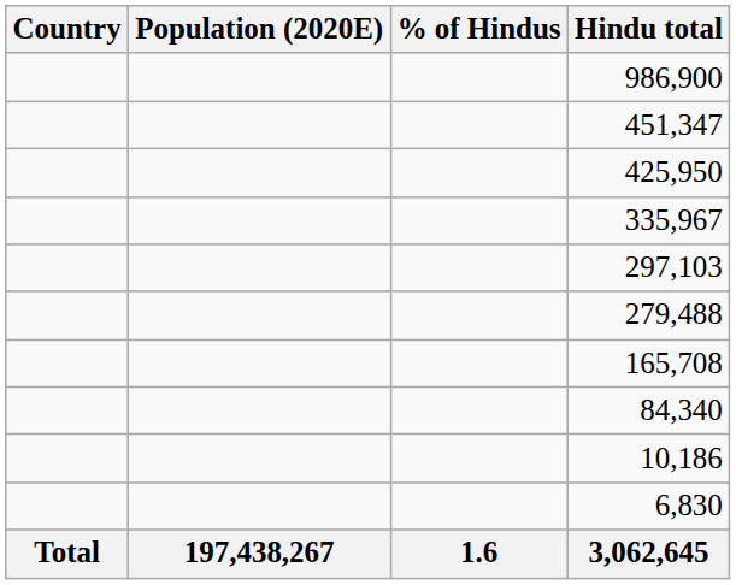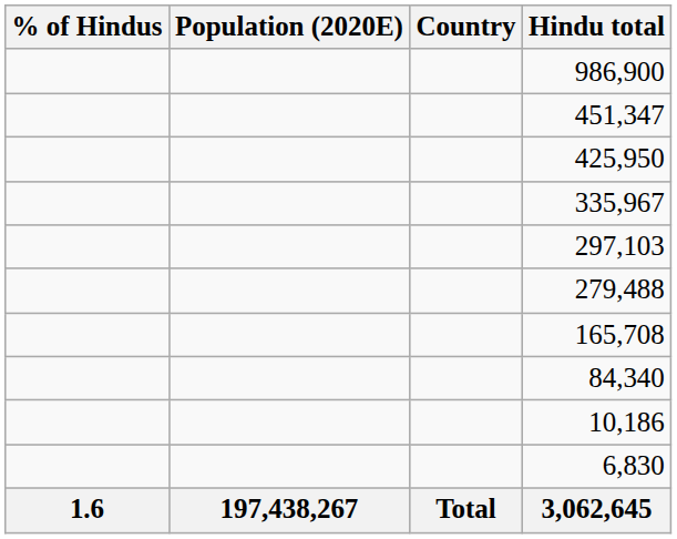 <table class="sortable wikitable">
 <tr>
+<th>% of Hindus</th>
+<th>Population (2020E)</th>
 <th>Country</th>
-<th>Population (2020E)</th>
-<th>% of Hindus</th>
 <th>Hindu total</th>
 </tr>
 <tr>
+<td align="left"></td>
+<td align="right"></td>
 <td></td>
-<td align="right"></td>
-<td align="left"></td>
 <td align="right">986,900</td>
 </tr>
 <tr>
+<td align="left"></td>
+<td align="right"></td>
 <td></td>
-<td align="right"></td>
-<td align="left"></td>
 <td align="right">451,347</td>
 </tr>
 <tr>
+<td align="left"></td>
+<td align="right"></td>
 <td></td>
-<td align="right"></td>
-<td align="left"></td>
 <td align="right">425,950</td>
 </tr>
 <tr>
+<td align="left"></td>
+<td align="right"></td>
 <td></td>
-<td align="right"></td>
-<td align="left"></td>
 <td align="right">335,967</td>
 </tr>
 <tr>
+<td align="left"></td>
+<td align="right"></td>
 <td></td>
-<td align="right"></td>
-<td align="left"></td>
 <td align="right">297,103</td>
 </tr>
 <tr>
+<td align="left"></td>
+<td align="right"></td>
 <td></td>
-<td align="right"></td>
-<td align="left"></td>
 <td align="right">279,488</td>
 </tr>
 <tr>
+<td align="left"></td>
+<td align="right"></td>
 <td></td>
-<td align="right"></td>
-<td align="left"></td>
 <td align="right">165,708</td>
 </tr>
 <tr>
+<td align="left"></td>
+<td align="right"></td>
 <td></td>
-<td align="right"></td>
-<td align="left"></td>
 <td align="right">84,340</td>
 </tr>
 <tr>
+<td align="left"></td>
+<td align="right"></td>
 <td></td>
-<td align="right"></td>
-<td align="left"></td>
 <td align="right">10,186</td>
 </tr>
 <tr>
+<td align="left"></td>
+<td align="right"></td>
 <td></td>
-<td align="right"></td>
-<td align="left"></td>
 <td align="right">6,830</td>
 </tr>
 <tr>
+<th>1.6</th>
+<th>197,438,267</th>
 <th>Total</th>
-<th>197,438,267</th>
-<th>1.6</th>
 <th>3,062,645</th>
 </tr>
 </table>
